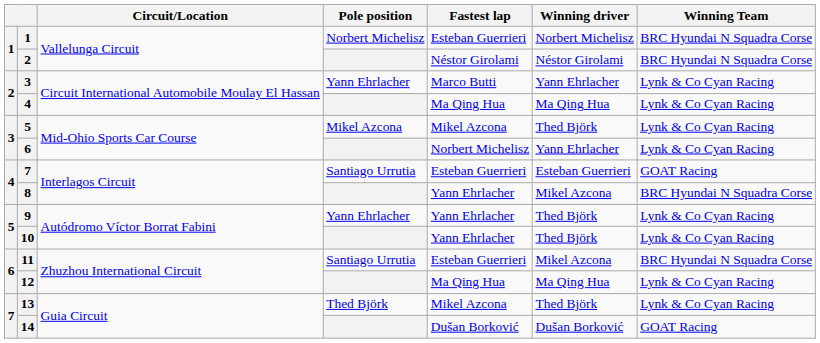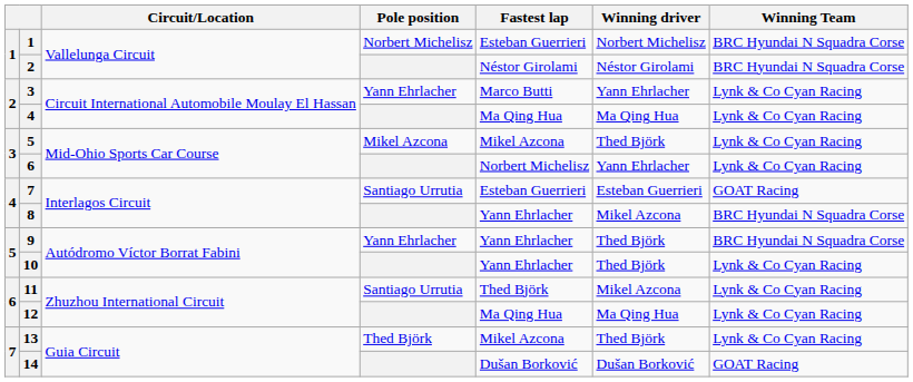 <table class="wikitable" style="font-size: 85%;">
 <tr>
 <th colspan="2"></th>
 <th>Circuit/Location</th>
 <th>Pole position</th>
 <th>Fastest lap</th>
 <th>Winning driver</th>
 <th>Winning Team</th>
 </tr>
 <tr>
 <th rowspan="2">1</th>
 <th>1</th>
 <td rowspan="2"> <a href='#'>Vallelunga Circuit</a></td>
 <td> <a href='#'>Norbert Michelisz</a></td>
 <td> <a href='#'>Esteban Guerrieri</a></td>
 <td> <a href='#'>Norbert Michelisz</a></td>
 <td> <a href='#'>BRC Hyundai N Squadra Corse</a></td>
 </tr>
 <tr>
 <th>2</th>
 <th rowspan=1></th>
 <td> <a href='#'>Néstor Girolami</a></td>
 <td> <a href='#'>Néstor Girolami</a></td>
 <td> <a href='#'>BRC Hyundai N Squadra Corse</a></td>
 </tr>
 <tr>
 <th rowspan="2">2</th>
 <th>3</th>
 <td rowspan="2"> <a href='#'>Circuit International Automobile Moulay El Hassan</a></td>
 <td> <a href='#'>Yann Ehrlacher</a></td>
 <td> <a href='#'>Marco Butti</a></td>
 <td> <a href='#'>Yann Ehrlacher</a></td>
 <td> <a href='#'>Lynk & Co Cyan Racing</a></td>
 </tr>
 <tr>
 <th>4</th>
 <th rowspan=1></th>
 <td> <a href='#'>Ma Qing Hua</a></td>
 <td> <a href='#'>Ma Qing Hua</a></td>
 <td> <a href='#'>Lynk & Co Cyan Racing</a></td>
 </tr>
 <tr>
 <th rowspan="2">3</th>
 <th>5</th>
 <td rowspan="2"> <a href='#'>Mid-Ohio Sports Car Course</a></td>
 <td> <a href='#'>Mikel Azcona</a></td>
 <td> <a href='#'>Mikel Azcona</a></td>
 <td> <a href='#'>Thed Björk</a></td>
 <td> <a href='#'>Lynk & Co Cyan Racing</a></td>
 </tr>
 <tr>
 <th>6</th>
 <th rowspan="1"></th>
 <td> <a href='#'>Norbert Michelisz</a></td>
 <td> <a href='#'>Yann Ehrlacher</a></td>
 <td> <a href='#'>Lynk & Co Cyan Racing</a></td>
 </tr>
 <tr>
 <th rowspan="2">4</th>
 <th>7</th>
 <td rowspan="2"> <a href='#'>Interlagos Circuit</a></td>
 <td> <a href='#'>Santiago Urrutia</a></td>
 <td> <a href='#'>Esteban Guerrieri</a></td>
 <td> <a href='#'>Esteban Guerrieri</a></td>
 <td> <a href='#'>GOAT Racing</a></td>
 </tr>
 <tr>
 <th>8</th>
 <th rowspan="1"></th>
 <td> <a href='#'>Yann Ehrlacher</a></td>
 <td> <a href='#'>Mikel Azcona</a></td>
 <td> <a href='#'>BRC Hyundai N Squadra Corse</a></td>
 </tr>
 <tr>
 <th rowspan="2">5</th>
 <th>9</th>
 <td rowspan="2"> <a href='#'>Autódromo Víctor Borrat Fabini</a></td>
 <td> <a href='#'>Yann Ehrlacher</a></td>
 <td> <a href='#'>Yann Ehrlacher</a></td>
 <td> <a href='#'>Thed Björk</a></td>
-<td> <a href='#'>Lynk & Co Cyan Racing</a></td>
+<td> <a href='#'>BRC Hyundai N Squadra Corse</a></td>
 </tr>
 <tr>
 <th>10</th>
 <th rowspan="1"></th>
 <td> <a href='#'>Yann Ehrlacher</a></td>
 <td> <a href='#'>Thed Björk</a></td>
 <td> <a href='#'>Lynk & Co Cyan Racing</a></td>
 </tr>
 <tr>
 <th rowspan="2">6</th>
 <th>11</th>
 <td rowspan="2"> <a href='#'>Zhuzhou International Circuit</a></td>
 <td> <a href='#'>Santiago Urrutia</a></td>
-<td> <a href='#'>Esteban Guerrieri</a></td>
+<td> <a href='#'>Thed Björk</a></td>
 <td> <a href='#'>Mikel Azcona</a></td>
-<td> <a href='#'>BRC Hyundai N Squadra Corse</a></td>
+<td> <a href='#'>Lynk & Co Cyan Racing</a></td>
 </tr>
 <tr>
 <th>12</th>
 <th rowspan="1"></th>
 <td> <a href='#'>Ma Qing Hua</a></td>
 <td> <a href='#'>Ma Qing Hua</a></td>
 <td> <a href='#'>Lynk & Co Cyan Racing</a></td>
 </tr>
 <tr>
 <th rowspan="2">7</th>
 <th>13</th>
 <td rowspan="2"> <a href='#'>Guia Circuit</a></td>
 <td> <a href='#'>Thed Björk</a></td>
 <td> <a href='#'>Mikel Azcona</a></td>
 <td> <a href='#'>Thed Björk</a></td>
 <td> <a href='#'>Lynk & Co Cyan Racing</a></td>
 </tr>
 <tr>
 <th>14</th>
 <th rowspan="1"></th>
 <td> <a href='#'>Dušan Borković</a></td>
 <td> <a href='#'>Dušan Borković</a></td>
 <td> <a href='#'>GOAT Racing</a></td>
 </tr>
 </table>
